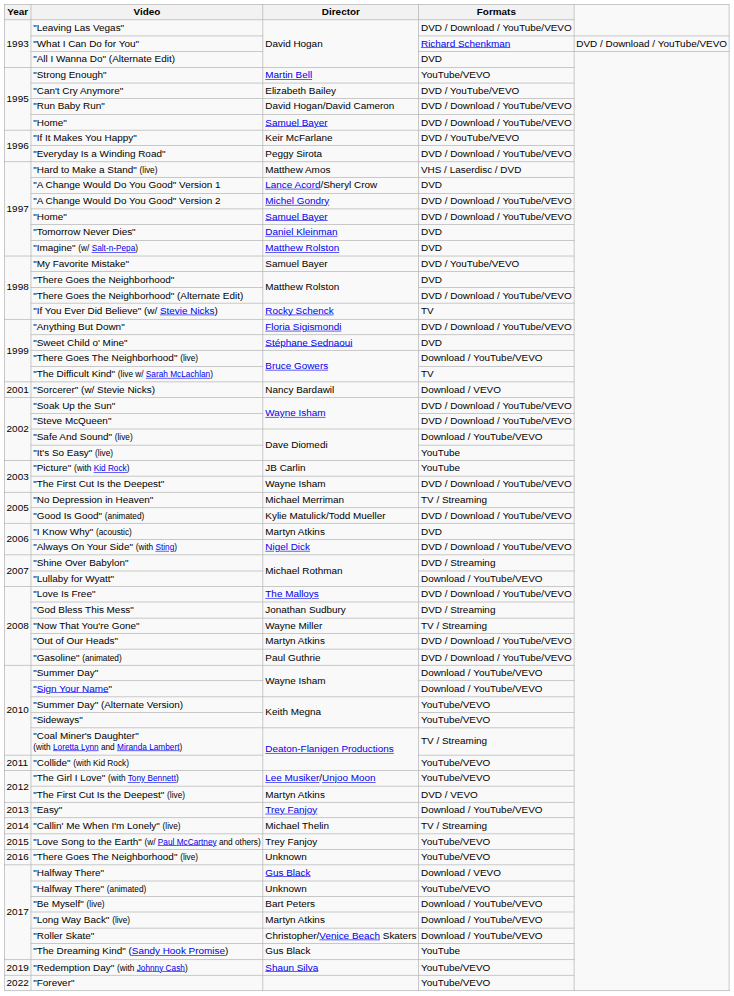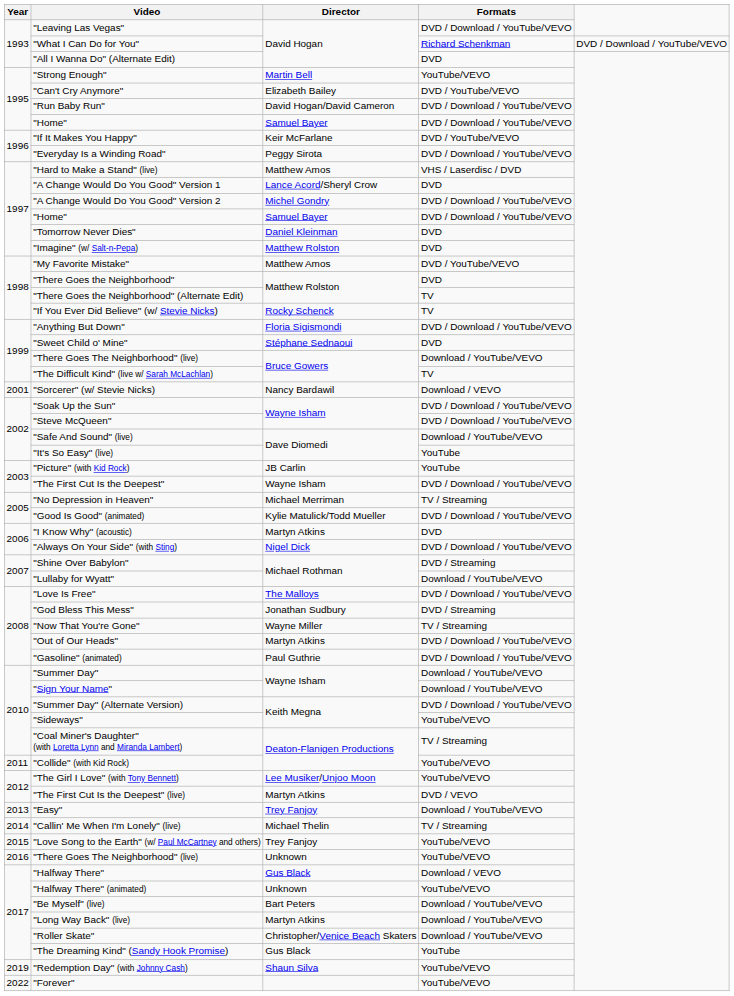 <table class="wikitable">
 <tr>
 <th>Year</th>
 <th>Video</th>
 <th>Director</th>
 <th>Formats</th>
 </tr>
 <tr>
 <td rowspan="3">1993</td>
 <td>"Leaving Las Vegas"</td>
 <td rowspan="3">David Hogan</td>
 <td>DVD / Download / YouTube/VEVO</td>
 </tr>
 <tr>
 <td>"What I Can Do for You"</td>
 <td><a href='#'>Richard Schenkman</a></td>
 <td>DVD / Download / YouTube/VEVO</td>
 </tr>
 <tr>
 <td>"All I Wanna Do" (Alternate Edit)</td>
 <td>DVD</td>
 </tr>
 <tr>
 <td rowspan="4">1995</td>
 <td>"Strong Enough"</td>
 <td><a href='#'>Martin Bell</a></td>
 <td>YouTube/VEVO</td>
 </tr>
 <tr>
 <td>"Can't Cry Anymore"</td>
 <td>Elizabeth Bailey</td>
 <td>DVD / YouTube/VEVO</td>
 </tr>
 <tr>
 <td>"Run Baby Run"</td>
 <td>David Hogan/David Cameron</td>
 <td>DVD / Download / YouTube/VEVO</td>
 </tr>
 <tr>
 <td>"Home"</td>
 <td><a href='#'>Samuel Bayer</a></td>
 <td>DVD / Download / YouTube/VEVO</td>
 </tr>
 <tr>
 <td rowspan="2">1996</td>
 <td>"If It Makes You Happy"</td>
 <td>Keir McFarlane</td>
 <td>DVD / YouTube/VEVO</td>
 </tr>
 <tr>
 <td>"Everyday Is a Winding Road"</td>
 <td>Peggy Sirota</td>
 <td>DVD / Download / YouTube/VEVO</td>
 </tr>
 <tr>
 <td rowspan="6">1997</td>
 <td>"Hard to Make a Stand" <small>(live)</small></td>
 <td>Matthew Amos</td>
 <td>VHS / Laserdisc / DVD</td>
 </tr>
 <tr>
 <td>"A Change Would Do You Good" Version 1</td>
 <td><a href='#'>Lance Acord</a>/Sheryl Crow</td>
 <td>DVD</td>
 </tr>
 <tr>
 <td>"A Change Would Do You Good" Version 2</td>
 <td><a href='#'>Michel Gondry</a></td>
 <td>DVD / Download / YouTube/VEVO</td>
 </tr>
 <tr>
 <td>"Home"</td>
 <td><a href='#'>Samuel Bayer</a></td>
 <td>DVD / Download / YouTube/VEVO</td>
 </tr>
 <tr>
 <td>"Tomorrow Never Dies"</td>
 <td><a href='#'>Daniel Kleinman</a></td>
 <td>DVD</td>
 </tr>
 <tr>
 <td>"Imagine" <small>(w/ <a href='#'>Salt-n-Pepa</a>)</small></td>
 <td><a href='#'>Matthew Rolston</a></td>
 <td>DVD</td>
 </tr>
 <tr>
 <td rowspan="4">1998</td>
 <td>"My Favorite Mistake"</td>
-<td>Samuel Bayer</td>
+<td>Matthew Amos</td>
 <td>DVD / YouTube/VEVO</td>
 </tr>
 <tr>
 <td>"There Goes the Neighborhood"</td>
 <td rowspan="2">Matthew Rolston</td>
 <td>DVD</td>
 </tr>
 <tr>
 <td>"There Goes the Neighborhood" (Alternate Edit)</td>
-<td>DVD / Download / YouTube/VEVO</td>
+<td>TV</td>
 </tr>
 <tr>
 <td>"If You Ever Did Believe" (w/ <a href='#'>Stevie Nicks</a>)</td>
 <td><a href='#'>Rocky Schenck</a></td>
 <td>TV</td>
 </tr>
 <tr>
 <td rowspan="4">1999</td>
 <td>"Anything But Down"</td>
 <td><a href='#'>Floria Sigismondi</a></td>
 <td>DVD / Download / YouTube/VEVO</td>
 </tr>
 <tr>
 <td>"Sweet Child o' Mine"</td>
 <td><a href='#'>Stéphane Sednaoui</a></td>
 <td>DVD</td>
 </tr>
 <tr>
 <td>"There Goes The Neighborhood" <small>(live)</small></td>
 <td rowspan="2"><a href='#'>Bruce Gowers</a></td>
 <td>Download / YouTube/VEVO</td>
 </tr>
 <tr>
 <td>"The Difficult Kind" <small>(live w/ <a href='#'>Sarah McLachlan</a>)</small></td>
 <td>TV</td>
 </tr>
 <tr>
 <td>2001</td>
 <td>"Sorcerer" (w/ Stevie Nicks)</td>
 <td>Nancy Bardawil</td>
 <td>Download / VEVO</td>
 </tr>
 <tr>
 <td rowspan="4">2002</td>
 <td>"Soak Up the Sun"</td>
 <td rowspan="2"><a href='#'>Wayne Isham</a></td>
 <td>DVD / Download / YouTube/VEVO</td>
 </tr>
 <tr>
 <td>"Steve McQueen"</td>
 <td>DVD / Download / YouTube/VEVO</td>
 </tr>
 <tr>
 <td>"Safe And Sound" <small>(live)</small></td>
 <td rowspan="2">Dave Diomedi</td>
 <td>Download / YouTube/VEVO</td>
 </tr>
 <tr>
 <td>"It's So Easy" <small>(live)</small></td>
 <td>YouTube</td>
 </tr>
 <tr>
 <td rowspan="2">2003</td>
 <td>"Picture" <small>(with <a href='#'>Kid Rock</a>)</small></td>
 <td>JB Carlin</td>
 <td>YouTube</td>
 </tr>
 <tr>
 <td>"The First Cut Is the Deepest"</td>
 <td>Wayne Isham</td>
 <td>DVD / Download / YouTube/VEVO</td>
 </tr>
 <tr>
 <td rowspan="2">2005</td>
 <td>"No Depression in Heaven"</td>
 <td>Michael Merriman</td>
 <td>TV / Streaming</td>
 </tr>
 <tr>
 <td>"Good Is Good" <small>(animated)</small></td>
 <td>Kylie Matulick/Todd Mueller</td>
 <td>DVD / Download / YouTube/VEVO</td>
 </tr>
 <tr>
 <td rowspan="2">2006</td>
 <td>"I Know Why" <small>(acoustic)</small></td>
 <td>Martyn Atkins</td>
 <td>DVD</td>
 </tr>
 <tr>
 <td>"Always On Your Side" <small>(with <a href='#'>Sting</a>)</small></td>
 <td><a href='#'>Nigel Dick</a></td>
 <td>DVD / Download / YouTube/VEVO</td>
 </tr>
 <tr>
 <td rowspan="2">2007</td>
 <td>"Shine Over Babylon"</td>
 <td rowspan="2">Michael Rothman</td>
 <td>DVD / Streaming</td>
 </tr>
 <tr>
 <td>"Lullaby for Wyatt"</td>
 <td>Download / YouTube/VEVO</td>
 </tr>
 <tr>
 <td rowspan="5">2008</td>
 <td>"Love Is Free"</td>
 <td><a href='#'>The Malloys</a></td>
 <td>DVD / Download / YouTube/VEVO</td>
 </tr>
 <tr>
 <td>"God Bless This Mess"</td>
 <td>Jonathan Sudbury</td>
 <td>DVD / Streaming</td>
 </tr>
 <tr>
 <td>"Now That You're Gone"</td>
 <td>Wayne Miller</td>
 <td>TV / Streaming</td>
 </tr>
 <tr>
 <td>"Out of Our Heads"</td>
 <td>Martyn Atkins</td>
 <td>DVD / Download / YouTube/VEVO</td>
 </tr>
 <tr>
 <td>"Gasoline" <small>(animated)</small></td>
 <td>Paul Guthrie</td>
 <td>DVD / Download / YouTube/VEVO</td>
 </tr>
 <tr>
 <td rowspan="5">2010</td>
 <td>"Summer Day"</td>
 <td rowspan="2">Wayne Isham</td>
 <td>Download / YouTube/VEVO</td>
 </tr>
 <tr>
 <td>"<a href='#'>Sign Your Name</a>"</td>
 <td>Download / YouTube/VEVO</td>
 </tr>
 <tr>
 <td>"Summer Day" (Alternate Version)</td>
 <td rowspan="2">Keith Megna</td>
-<td>YouTube/VEVO</td>
+<td>DVD / Download / YouTube/VEVO</td>
 </tr>
 <tr>
 <td>"Sideways"</td>
 <td>YouTube/VEVO</td>
 </tr>
 <tr>
 <td>"Coal Miner's Daughter"<br><small>(with <a href='#'>Loretta Lynn</a> and <a href='#'>Miranda Lambert</a>)</small></td>
 <td rowspan="2"><a href='#'>Deaton-Flanigen Productions</a></td>
 <td>TV / Streaming</td>
 </tr>
 <tr>
 <td>2011</td>
 <td>"Collide" <small>(with Kid Rock)</small></td>
 <td>YouTube/VEVO</td>
 </tr>
 <tr>
 <td rowspan="2">2012</td>
 <td>"The Girl I Love" <small>(with <a href='#'>Tony Bennett</a>)</small></td>
 <td><a href='#'>Lee Musiker</a>/<a href='#'>Unjoo Moon</a></td>
 <td>YouTube/VEVO</td>
 </tr>
 <tr>
 <td>"The First Cut Is the Deepest" <small>(live)</small></td>
 <td>Martyn Atkins</td>
 <td>DVD / VEVO</td>
 </tr>
 <tr>
 <td>2013</td>
 <td>"Easy"</td>
 <td><a href='#'>Trey Fanjoy</a></td>
 <td>Download / YouTube/VEVO</td>
 </tr>
 <tr>
 <td>2014</td>
 <td>"Callin' Me When I'm Lonely" <small>(live)</small></td>
 <td>Michael Thelin</td>
 <td>TV / Streaming</td>
 </tr>
 <tr>
 <td>2015</td>
 <td>"Love Song to the Earth" <small>(w/ <a href='#'>Paul McCartney</a> and others)</small></td>
 <td>Trey Fanjoy</td>
 <td>YouTube/VEVO</td>
 </tr>
 <tr>
 <td>2016</td>
 <td>"There Goes The Neighborhood" <small>(live)</small></td>
 <td>Unknown</td>
 <td>YouTube/VEVO</td>
 </tr>
 <tr>
 <td rowspan="6">2017</td>
 <td>"Halfway There"</td>
 <td><a href='#'>Gus Black</a></td>
 <td>Download / VEVO</td>
 </tr>
 <tr>
 <td>"Halfway There" <small>(animated)</small></td>
 <td>Unknown</td>
 <td>YouTube/VEVO</td>
 </tr>
 <tr>
 <td>"Be Myself" <small>(live)</small></td>
 <td>Bart Peters</td>
 <td>Download / YouTube/VEVO</td>
 </tr>
 <tr>
 <td>"Long Way Back" <small>(live)</small></td>
 <td>Martyn Atkins</td>
 <td>Download / YouTube/VEVO</td>
 </tr>
 <tr>
 <td>"Roller Skate"</td>
 <td>Christopher/<a href='#'>Venice Beach</a> Skaters</td>
 <td>Download / YouTube/VEVO</td>
 </tr>
 <tr>
 <td>"The Dreaming Kind" (<a href='#'>Sandy Hook Promise</a>)</td>
 <td>Gus Black</td>
 <td>YouTube</td>
 </tr>
 <tr>
 <td>2019</td>
 <td>"Redemption Day" <small>(with <a href='#'>Johnny Cash</a>)</small></td>
 <td><a href='#'>Shaun Silva</a></td>
 <td>YouTube/VEVO</td>
 </tr>
 <tr>
 <td>2022</td>
 <td>"Forever"</td>
 <td></td>
 <td>YouTube/VEVO</td>
 </tr>
 </table>
